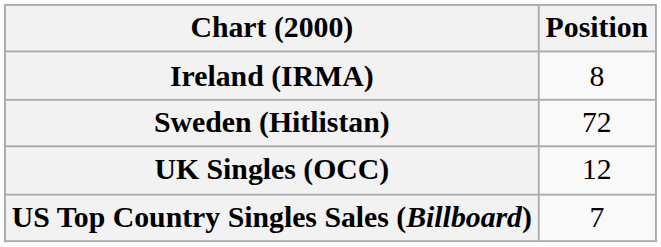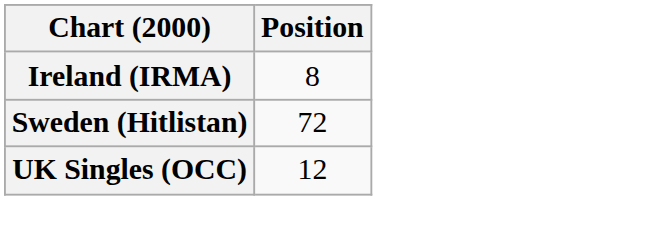 <table class="wikitable sortable plainrowheaders" style="text-align:center">
 <tr>
 <th>Chart (2000)</th>
 <th>Position</th>
 </tr>
 <tr>
 <th scope="row">Ireland (IRMA)</th>
 <td>8</td>
 </tr>
 <tr>
 <th scope="row">Sweden (Hitlistan)</th>
 <td>72</td>
 </tr>
 <tr>
 <th scope="row">UK Singles (OCC)</th>
 <td>12</td>
 </tr>
-<tr>
-<th scope="row">US Top Country Singles Sales (<em>Billboard</em>)</th>
-<td>7</td>
-</tr>
 </table>
